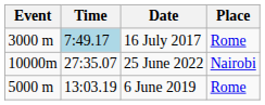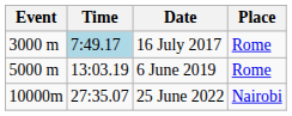 <table class="wikitable">
 <tr>
 <th>Event</th>
 <th>Time</th>
 <th>Date</th>
 <th>Place</th>
 </tr>
 <tr>
 <td>3000 m</td>
 <td style="background: lightblue;">7:49.17</td>
 <td>16 July 2017</td>
 <td><a href='#'>Rome</a></td>
 </tr>
 <tr>
+<td>5000 m</td>
+<td>13:03.19</td>
+<td>6 June 2019</td>
+<td><a href='#'>Rome</a></td>
+</tr>
+<tr>
 <td>10000m</td>
 <td>27:35.07</td>
 <td>25 June 2022</td>
 <td><a href='#'>Nairobi</a></td>
 </tr>
-<tr>
-<td>5000 m</td>
-<td>13:03.19</td>
-<td>6 June 2019</td>
-<td><a href='#'>Rome</a></td>
-</tr>
 </table>
